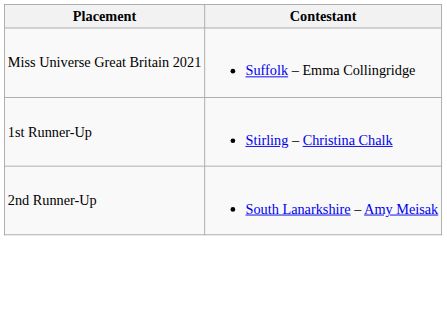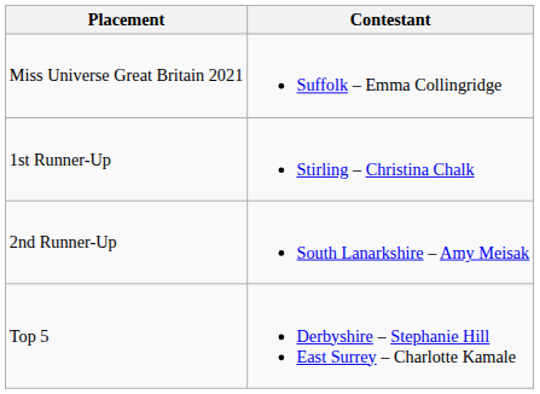 <table class="wikitable sortable" style="font-size: 95%;">
 <tr>
 <th>Placement</th>
 <th>Contestant</th>
 </tr>
 <tr>
 <td>Miss Universe Great Britain 2021</td>
 <td><br><ul><li><a href='#'>Suffolk</a> – Emma Collingridge</li></ul></td>
 </tr>
 <tr>
 <td>1st Runner-Up</td>
 <td><br><ul><li><a href='#'>Stirling</a> – <a href='#'>Christina Chalk</a></li></ul></td>
 </tr>
 <tr>
 <td>2nd Runner-Up</td>
 <td><br><ul><li><a href='#'>South Lanarkshire</a> – <a href='#'>Amy Meisak</a></li></ul></td>
 </tr>
+<tr>
+<td>Top 5</td>
+<td><br><ul><li><a href='#'>Derbyshire</a> – <a href='#'>Stephanie Hill</a></li><li><a href='#'>East Surrey</a> – Charlotte Kamale</li></ul></td>
+</tr>
 </table>
